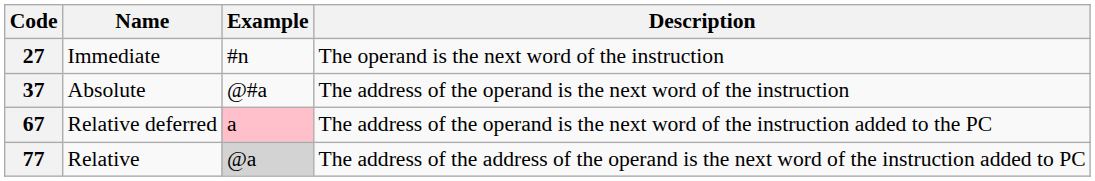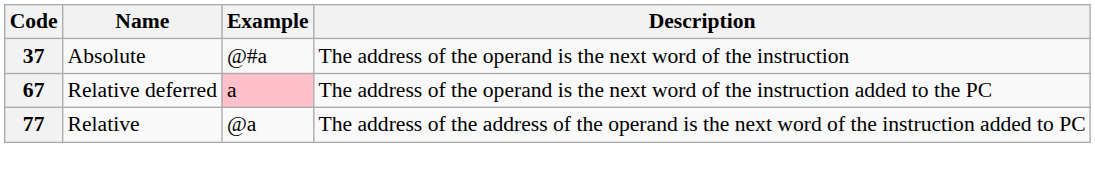 <table class="wikitable" border=0>
 <tr>
 <th>Code</th>
 <th>Name</th>
 <th>Example</th>
 <th>Description</th>
-</tr>
-<tr>
-<th>27</th>
-<td>Immediate</td>
-<td>#n</td>
-<td>The operand is the next word of the instruction</td>
 </tr>
 <tr>
 <th>37</th>
 <td>Absolute</td>
 <td>@#a</td>
 <td>The address of the operand is the next word of the instruction</td>
 </tr>
 <tr>
 <th>67</th>
 <td>Relative deferred</td>
 <td style="background: pink;">a</td>
 <td>The address of the operand is the next word of the instruction added to the PC</td>
 </tr>
 <tr>
 <th>77</th>
 <td>Relative</td>
-<td style="background: lightgrey;">@a</td>
+<td>@a</td>
 <td>The address of the address of the operand is the next word of the instruction added to PC</td>
 </tr>
 </table>
